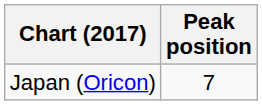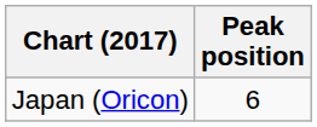 <table class="wikitable sortable plainrowheaders">
 <tr>
 <th scope="col">Chart (2017)</th>
 <th scope="col">Peak<br>position</th>
 </tr>
 <tr>
 <td>Japan (<a href='#'>Oricon</a>)</td>
-<td style="text-align:center;">7</td>
+<td style="text-align:center;">6</td>
 </tr>
 </table>
